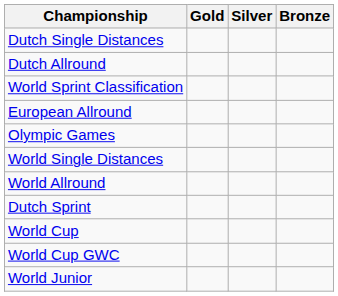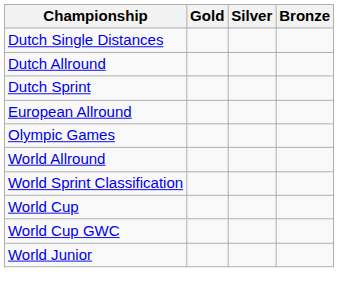 <table class="wikitable">
 <tr>
 <th>Championship</th>
 <th>Gold <br></th>
 <th>Silver <br></th>
 <th>Bronze <br></th>
 </tr>
 <tr>
 <td><a href='#'>Dutch Single Distances</a></td>
 <td></td>
 <td></td>
 <td></td>
 </tr>
 <tr>
 <td><a href='#'>Dutch Allround</a></td>
 <td></td>
 <td></td>
 <td></td>
 </tr>
 <tr>
-<td><a href='#'>World Sprint Classification</a></td>
+<td><a href='#'>Dutch Sprint</a></td>
 <td></td>
 <td></td>
 <td></td>
 </tr>
 <tr>
 <td><a href='#'>European Allround</a></td>
 <td></td>
 <td></td>
 <td></td>
 </tr>
 <tr>
 <td><a href='#'>Olympic Games</a></td>
 <td></td>
 <td></td>
 <td></td>
 </tr>
 <tr>
-<td><a href='#'>World Single Distances</a></td>
-<td></td>
-<td></td>
-<td></td>
-</tr>
-<tr>
 <td><a href='#'>World Allround</a></td>
 <td></td>
 <td></td>
 <td></td>
 </tr>
 <tr>
-<td><a href='#'>Dutch Sprint</a></td>
+<td><a href='#'>World Sprint Classification</a></td>
 <td></td>
 <td></td>
 <td></td>
 </tr>
 <tr>
 <td><a href='#'>World Cup</a></td>
 <td></td>
 <td></td>
 <td></td>
 </tr>
 <tr>
 <td><a href='#'>World Cup GWC</a></td>
 <td></td>
 <td></td>
 <td></td>
 </tr>
 <tr>
 <td><a href='#'>World Junior</a></td>
 <td></td>
 <td></td>
 <td></td>
 </tr>
 </table>
